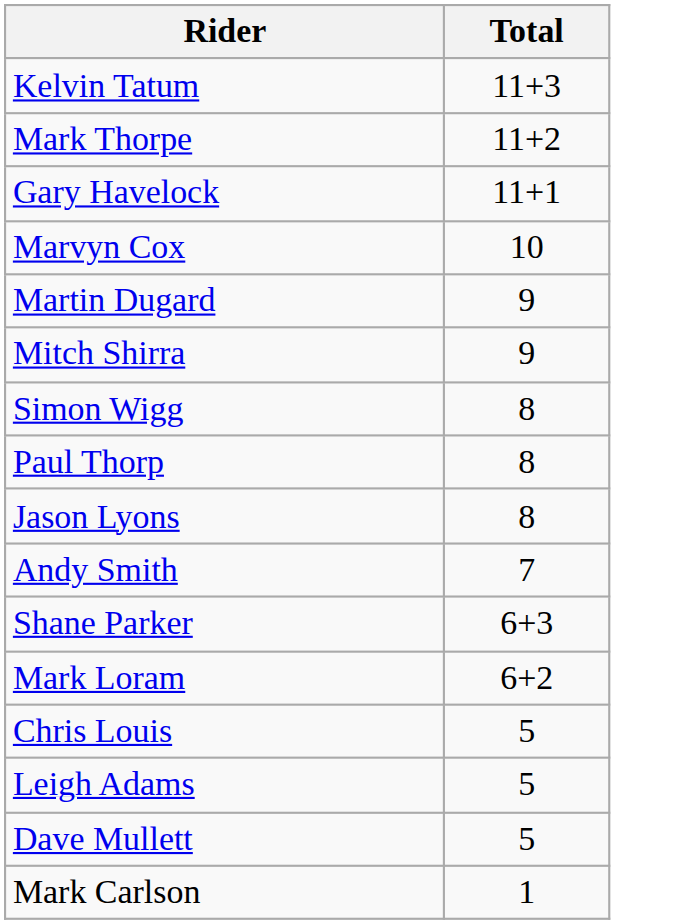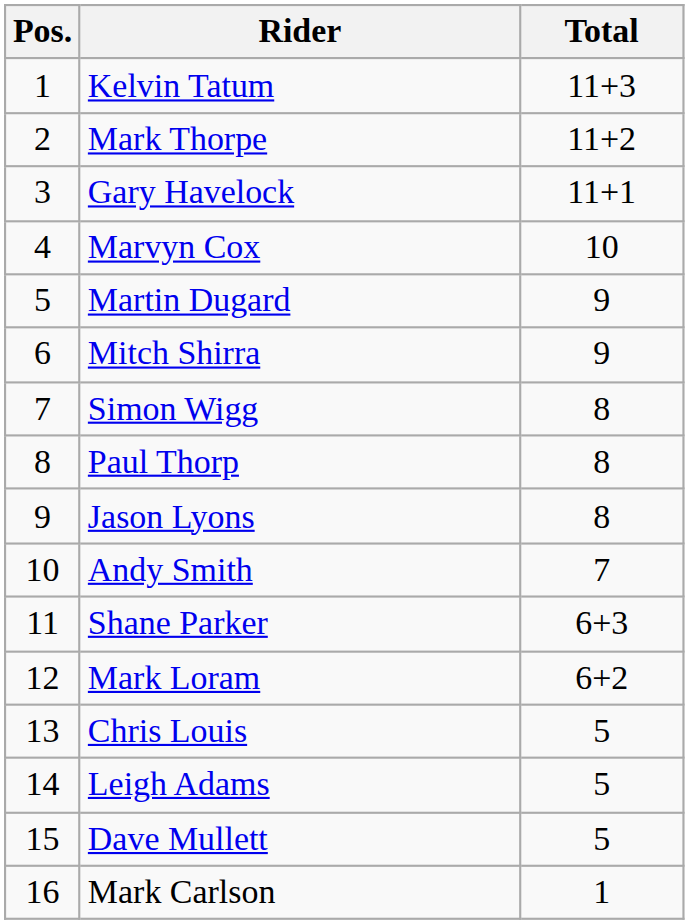 <table class=wikitable>
 <tr>
+<th width=25px>Pos.</th>
 <th width=200px>Rider</th>
 <th width=70px>Total</th>
 </tr>
 <tr align=center >
+<td>1</td>
 <td align=left> <a href='#'>Kelvin Tatum</a></td>
 <td>11+3</td>
 </tr>
 <tr align=center >
+<td>2</td>
 <td align=left> <a href='#'>Mark Thorpe</a></td>
 <td>11+2</td>
 </tr>
 <tr align=center >
+<td>3</td>
 <td align=left> <a href='#'>Gary Havelock</a></td>
 <td>11+1</td>
 </tr>
 <tr align=center >
+<td>4</td>
 <td align=left> <a href='#'>Marvyn Cox</a></td>
 <td>10</td>
 </tr>
 <tr align=center >
+<td>5</td>
 <td align=left> <a href='#'>Martin Dugard</a></td>
 <td>9</td>
 </tr>
 <tr align=center >
+<td>6</td>
 <td align=left> <a href='#'>Mitch Shirra</a></td>
 <td>9</td>
 </tr>
 <tr align=center >
+<td>7</td>
 <td align=left> <a href='#'>Simon Wigg</a></td>
 <td>8</td>
 </tr>
 <tr align=center >
+<td>8</td>
 <td align=left> <a href='#'>Paul Thorp</a></td>
 <td>8</td>
 </tr>
 <tr align=center >
+<td>9</td>
 <td align=left> <a href='#'>Jason Lyons</a></td>
 <td>8</td>
 </tr>
 <tr align=center >
+<td>10</td>
 <td align=left> <a href='#'>Andy Smith</a></td>
 <td>7</td>
 </tr>
 <tr align=center >
+<td>11</td>
 <td align=left> <a href='#'>Shane Parker</a></td>
 <td>6+3</td>
 </tr>
 <tr align=center >
+<td>12</td>
 <td align=left> <a href='#'>Mark Loram</a></td>
 <td>6+2</td>
 </tr>
 <tr align=center>
+<td>13</td>
 <td align=left> <a href='#'>Chris Louis</a></td>
 <td>5</td>
 </tr>
 <tr align=center>
+<td>14</td>
 <td align=left> <a href='#'>Leigh Adams</a></td>
 <td>5</td>
 </tr>
 <tr align=center>
+<td>15</td>
 <td align=left> <a href='#'>Dave Mullett</a></td>
 <td>5</td>
 </tr>
 <tr align=center>
+<td>16</td>
 <td align=left> Mark Carlson</td>
 <td>1</td>
 </tr>
 </table>
